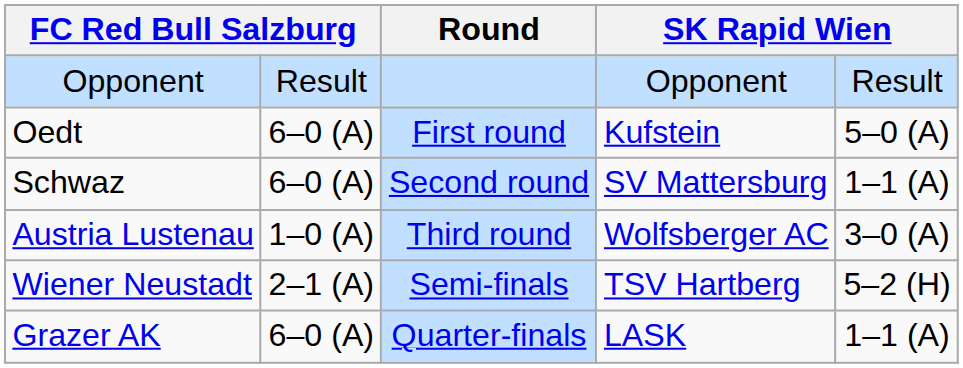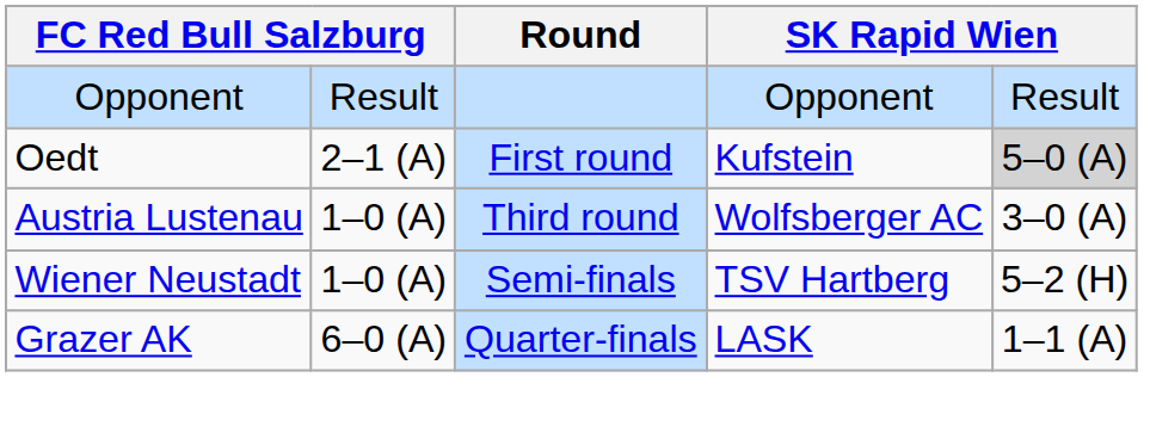 <table class="wikitable" style="text-align: center;">
 <tr>
 <th colspan="2"><a href='#'>FC Red Bull Salzburg</a></th>
 <th>Round</th>
 <th colspan="2"><a href='#'>SK Rapid Wien</a></th>
 </tr>
 <tr style="background:#c1e0ff;">
 <td>Opponent</td>
 <td>Result</td>
 <td></td>
 <td>Opponent</td>
 <td>Result</td>
 </tr>
 <tr>
 <td align="left">Oedt</td>
-<td>6–0 (A)</td>
+<td>2–1 (A)</td>
 <td style="background:#c1e0ff;"><a href='#'>First round</a></td>
 <td align="left"><a href='#'>Kufstein</a></td>
-<td>5–0 (A)</td>
-</tr>
-<tr>
-<td align="left">Schwaz</td>
-<td>6–0 (A)</td>
-<td style="background:#c1e0ff;"><a href='#'>Second round</a></td>
-<td align="left"><a href='#'>SV Mattersburg</a></td>
-<td>1–1  (A)<br></td>
+<td style="background: lightgrey;">5–0 (A)</td>
 </tr>
 <tr>
 <td align="left"><a href='#'>Austria Lustenau</a></td>
 <td>1–0 (A)</td>
 <td style="background:#c1e0ff;"><a href='#'>Third round</a></td>
 <td align="left"><a href='#'>Wolfsberger AC</a></td>
 <td>3–0 (A)</td>
 </tr>
 <tr>
 <td align="left"><a href='#'>Wiener Neustadt</a></td>
-<td>2–1 (A)</td>
+<td>1–0 (A)</td>
 <td style="background:#c1e0ff;"><a href='#'>Semi-finals</a></td>
 <td align="left"><a href='#'>TSV Hartberg</a></td>
 <td>5–2 (H)</td>
 </tr>
 <tr>
 <td align="left"><a href='#'>Grazer AK</a></td>
 <td>6–0 (A)</td>
 <td style="background:#c1e0ff;"><a href='#'>Quarter-finals</a></td>
 <td align="left"><a href='#'>LASK</a></td>
 <td>1–1  (A)<br></td>
 </tr>
 </table>
